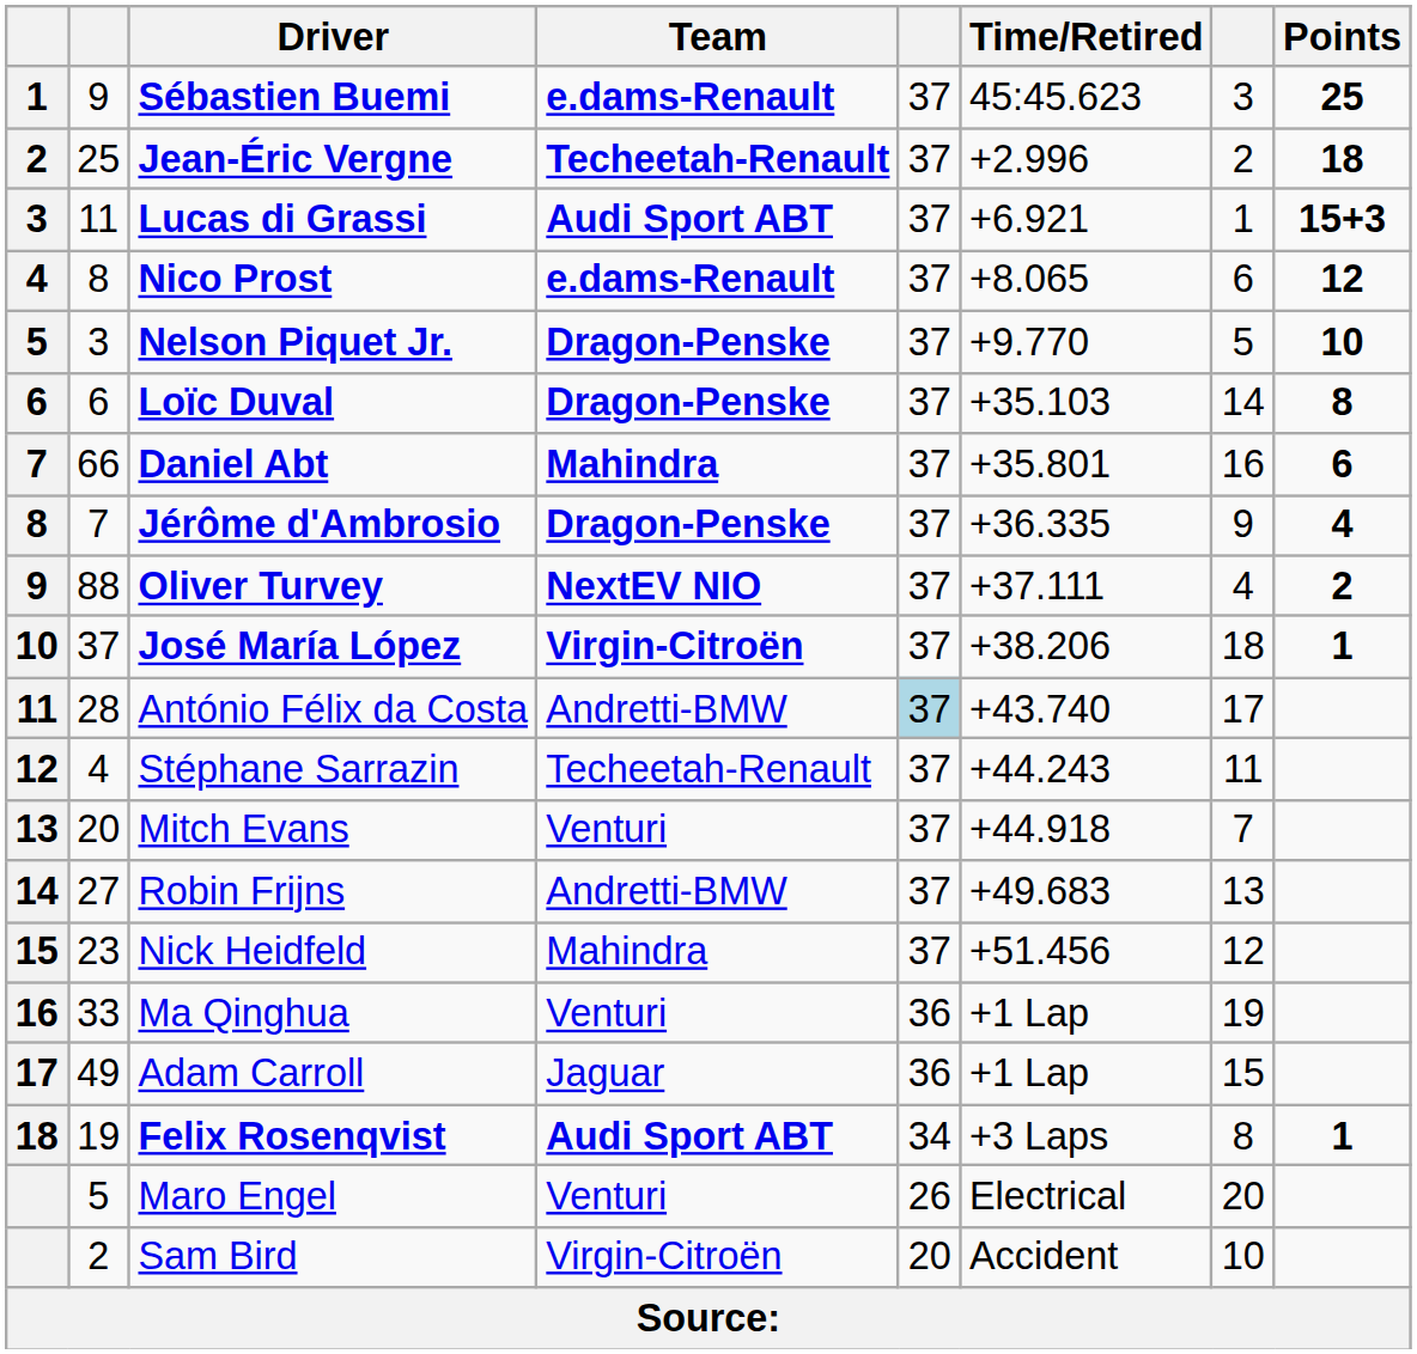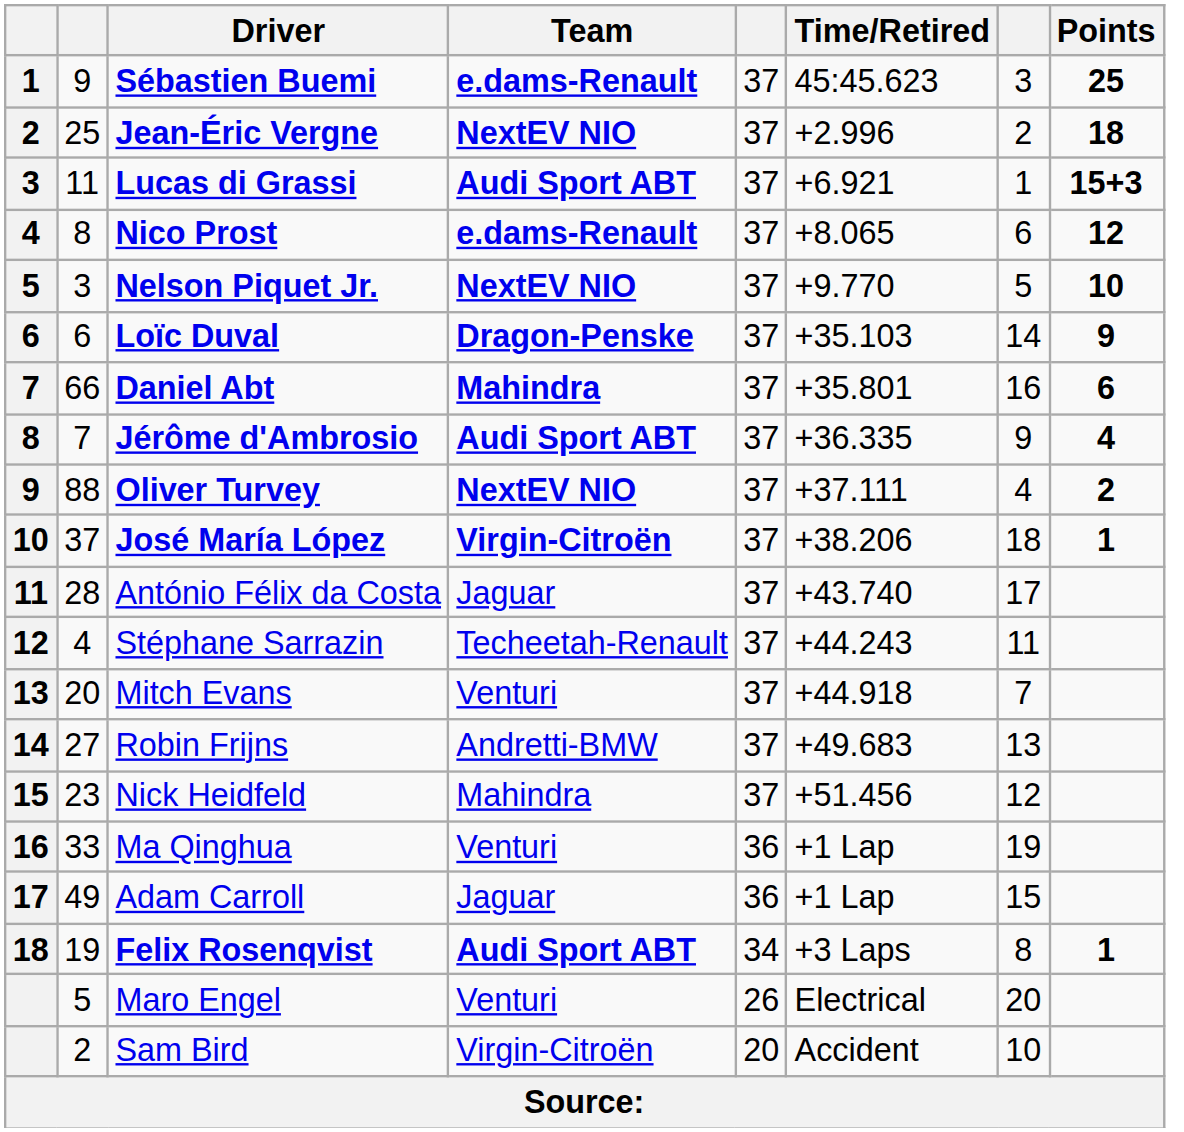 <table class="wikitable sortable" style="font-size: 85%">
 <tr>
 <th scope="col"></th>
 <th scope="col"></th>
 <th scope="col">Driver</th>
 <th scope="col">Team</th>
 <th scope="col"></th>
 <th scope="col">Time/Retired</th>
 <th scope="col" class="unsortable"></th>
 <th scope="col">Points</th>
 </tr>
 <tr>
 <th scope="row">1</th>
 <td align="center">9</td>
 <td data-sort-value="BUE"> <strong><a href='#'>Sébastien Buemi</a></strong></td>
 <td><strong><a href='#'>e.dams-Renault</a></strong></td>
 <td align="center">37</td>
 <td>45:45.623</td>
 <td align="center">3</td>
 <td align="center"><strong>25</strong></td>
 </tr>
 <tr>
 <th scope="row">2</th>
 <td align="center">25</td>
 <td data-sort-value="VER"> <strong><a href='#'>Jean-Éric Vergne</a></strong></td>
-<td><strong><a href='#'>Techeetah-Renault</a></strong></td>
+<td><strong><a href='#'>NextEV NIO</a></strong></td>
 <td align="center">37</td>
 <td>+2.996</td>
 <td align="center">2</td>
 <td align="center"><strong>18</strong></td>
 </tr>
 <tr>
 <th scope="row">3</th>
 <td align="center">11</td>
 <td data-sort-value="DIG"> <strong><a href='#'>Lucas di Grassi</a></strong></td>
 <td><strong><a href='#'>Audi Sport ABT</a></strong></td>
 <td align="center">37</td>
 <td>+6.921</td>
 <td align="center">1</td>
 <td align="center"><strong>15+3</strong></td>
 </tr>
 <tr>
 <th scope="row">4</th>
 <td align="center">8</td>
 <td data-sort-value="PRO"> <strong><a href='#'>Nico Prost</a></strong></td>
 <td><strong><a href='#'>e.dams-Renault</a></strong></td>
 <td align="center">37</td>
 <td>+8.065</td>
 <td align="center">6</td>
 <td align="center"><strong>12</strong></td>
 </tr>
 <tr>
 <th scope="row">5</th>
 <td align="center">3</td>
 <td data-sort-value="PIQ"> <strong><a href='#'>Nelson Piquet Jr.</a></strong></td>
-<td><strong><a href='#'>Dragon-Penske</a></strong></td>
+<td><strong><a href='#'>NextEV NIO</a></strong></td>
 <td align="center">37</td>
 <td>+9.770</td>
 <td align="center">5</td>
 <td align="center"><strong>10</strong></td>
 </tr>
 <tr>
 <th scope="row">6</th>
 <td align="center">6</td>
 <td data-sort-value="DUV"> <strong><a href='#'>Loïc Duval</a></strong></td>
 <td><strong><a href='#'>Dragon-Penske</a></strong></td>
 <td align="center">37</td>
 <td>+35.103</td>
 <td align="center">14</td>
-<td align="center"><strong>8</strong></td>
+<td align="center"><strong>9</strong></td>
 </tr>
 <tr>
 <th scope="row">7</th>
 <td align="center">66</td>
 <td data-sort-value="ABT"> <strong><a href='#'>Daniel Abt</a></strong></td>
 <td><strong><a href='#'>Mahindra</a></strong></td>
 <td align="center">37</td>
 <td>+35.801</td>
 <td align="center">16</td>
 <td align="center"><strong>6</strong></td>
 </tr>
 <tr>
 <th scope="row">8</th>
 <td align="center">7</td>
 <td data-sort-value="DAM"> <strong><a href='#'>Jérôme d'Ambrosio</a></strong></td>
-<td><strong><a href='#'>Dragon-Penske</a></strong></td>
+<td><strong><a href='#'>Audi Sport ABT</a></strong></td>
 <td align="center">37</td>
 <td>+36.335</td>
 <td align="center">9</td>
 <td align="center"><strong>4</strong></td>
 </tr>
 <tr>
 <th scope="row">9</th>
 <td align="center">88</td>
 <td data-sort-value="TUR"> <strong><a href='#'>Oliver Turvey</a></strong></td>
 <td><strong><a href='#'>NextEV NIO</a></strong></td>
 <td align="center">37</td>
 <td>+37.111</td>
 <td align="center">4</td>
 <td align="center"><strong>2</strong></td>
 </tr>
 <tr>
 <th scope="row">10</th>
 <td align="center">37</td>
 <td data-sort-value="LOP"> <strong><a href='#'>José María López</a></strong></td>
 <td><strong><a href='#'>Virgin-Citroën</a></strong></td>
 <td align="center">37</td>
 <td>+38.206</td>
 <td align="center">18</td>
 <td align="center"><strong>1</strong></td>
 </tr>
 <tr>
 <th scope="row">11</th>
 <td align="center">28</td>
 <td data-sort-value="FDC"> <a href='#'>António Félix da Costa</a></td>
-<td><a href='#'>Andretti-BMW</a></td>
-<td align="center" style="background: lightblue;">37</td>
+<td><a href='#'>Jaguar</a></td>
+<td align="center">37</td>
 <td>+43.740</td>
 <td align="center">17</td>
 <td></td>
 </tr>
 <tr>
 <th scope="row">12</th>
 <td align="center">4</td>
 <td data-sort-value="SAR"> <a href='#'>Stéphane Sarrazin</a></td>
 <td><a href='#'>Techeetah-Renault</a></td>
 <td align="center">37</td>
 <td>+44.243</td>
 <td align="center">11</td>
 <td></td>
 </tr>
 <tr>
 <th scope="row">13</th>
 <td align="center">20</td>
 <td data-sort-value="EVA"> <a href='#'>Mitch Evans</a></td>
 <td><a href='#'>Venturi</a></td>
 <td align="center">37</td>
 <td>+44.918</td>
 <td align="center">7</td>
 <td></td>
 </tr>
 <tr>
 <th scope="row">14</th>
 <td align="center">27</td>
 <td data-sort-value="FRI"> <a href='#'>Robin Frijns</a></td>
 <td><a href='#'>Andretti-BMW</a></td>
 <td align="center">37</td>
 <td>+49.683</td>
 <td align="center">13</td>
 <td></td>
 </tr>
 <tr>
 <th scope="row">15</th>
 <td align="center">23</td>
 <td data-sort-value="HEI"> <a href='#'>Nick Heidfeld</a></td>
 <td><a href='#'>Mahindra</a></td>
 <td align="center">37</td>
 <td>+51.456</td>
 <td align="center">12</td>
 <td></td>
 </tr>
 <tr>
 <th scope="row">16</th>
 <td align="center">33</td>
 <td data-sort-value="MA"> <a href='#'>Ma Qinghua</a></td>
 <td><a href='#'>Venturi</a></td>
 <td align="center">36</td>
 <td>+1 Lap</td>
 <td align="center">19</td>
 <td></td>
 </tr>
 <tr>
 <th scope="row">17</th>
 <td align="center">49</td>
 <td data-sort-value="CAR"> <a href='#'>Adam Carroll</a></td>
 <td><a href='#'>Jaguar</a></td>
 <td align="center">36</td>
 <td>+1 Lap</td>
 <td align="center">15</td>
 <td></td>
 </tr>
 <tr>
 <th scope="row">18</th>
 <td align="center">19</td>
 <td data-sort-value="ROS"> <strong><a href='#'>Felix Rosenqvist</a></strong></td>
 <td><strong><a href='#'>Audi Sport ABT</a></strong></td>
 <td align="center">34</td>
 <td>+3 Laps</td>
 <td align="center">8</td>
 <td align="center"><strong>1</strong></td>
 </tr>
 <tr>
 <th scope="row" data-sort-value="19"></th>
 <td align="center">5</td>
 <td data-sort-value="ENG"> <a href='#'>Maro Engel</a></td>
 <td><a href='#'>Venturi</a></td>
 <td align="center">26</td>
 <td>Electrical</td>
 <td align="center">20</td>
 <td></td>
 </tr>
 <tr>
 <th scope="row" data-sort-value="20"></th>
 <td align="center">2</td>
 <td data-sort-value="BIR"> <a href='#'>Sam Bird</a></td>
 <td><a href='#'>Virgin-Citroën</a></td>
 <td align="center">20</td>
 <td>Accident</td>
 <td align="center">10</td>
 <td></td>
 </tr>
 <tr>
 <th colspan="8">Source:</th>
 </tr>
 </table>
